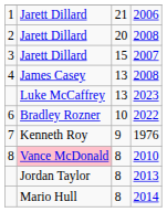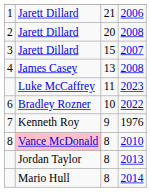 <table class="wikitable">
 <tr>
 </tr>
 <tr>
 <td>1</td>
 <td><a href='#'>Jarett Dillard</a></td>
 <td>21</td>
 <td><a href='#'>2006</a></td>
 </tr>
 <tr>
 <td>2</td>
 <td><a href='#'>Jarett Dillard</a></td>
 <td>20</td>
 <td><a href='#'>2008</a></td>
 </tr>
 <tr>
 <td>3</td>
 <td><a href='#'>Jarett Dillard</a></td>
 <td>15</td>
 <td><a href='#'>2007</a></td>
 </tr>
 <tr>
 <td>4</td>
 <td><a href='#'>James Casey</a></td>
 <td>13</td>
 <td><a href='#'>2008</a></td>
 </tr>
 <tr>
 <td></td>
 <td><a href='#'>Luke McCaffrey</a></td>
-<td>13</td>
+<td>11</td>
 <td><a href='#'>2023</a></td>
 </tr>
 <tr>
 <td>6</td>
 <td><a href='#'>Bradley Rozner</a></td>
 <td>10</td>
 <td><a href='#'>2022</a></td>
 </tr>
 <tr>
 <td>7</td>
 <td>Kenneth Roy</td>
 <td>9</td>
 <td>1976</td>
 </tr>
 <tr>
 <td>8</td>
 <td style="background: pink;"><a href='#'>Vance McDonald</a></td>
 <td>8</td>
 <td><a href='#'>2010</a></td>
 </tr>
 <tr>
 <td></td>
 <td>Jordan Taylor</td>
 <td>8</td>
 <td><a href='#'>2013</a></td>
 </tr>
 <tr>
 <td></td>
 <td>Mario Hull</td>
 <td>8</td>
 <td><a href='#'>2014</a></td>
 </tr>
 </table>
